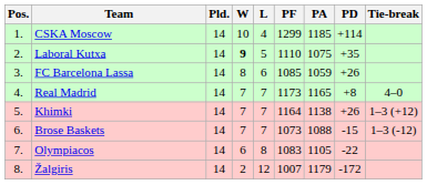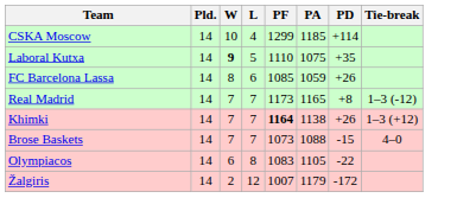 <table class="wikitable" style="text-align:center">
 <tr>
-<th width=15>Pos.</th>
 <th width=220>Team</th>
 <th width=20>Pld.</th>
 <th width=20>W</th>
 <th width=20>L</th>
 <th width=20>PF</th>
 <th width=20>PA</th>
 <th width=20>PD</th>
 <th>Tie-break</th>
 </tr>
 <tr style="background: #ccffcc;">
-<td>1.</td>
 <td align=left> <a href='#'>CSKA Moscow</a></td>
 <td>14</td>
 <td>10</td>
 <td>4</td>
 <td>1299</td>
 <td>1185</td>
 <td>+114</td>
 <td></td>
 </tr>
 <tr style="background: #ccffcc;">
-<td>2.</td>
 <td align=left> <a href='#'>Laboral Kutxa</a></td>
 <td>14</td>
 <td><strong>9</strong></td>
 <td>5</td>
 <td>1110</td>
 <td>1075</td>
 <td>+35</td>
 <td></td>
 </tr>
 <tr style="background: #ccffcc;">
-<td>3.</td>
 <td align=left> <a href='#'>FC Barcelona Lassa</a></td>
 <td>14</td>
 <td>8</td>
 <td>6</td>
 <td>1085</td>
 <td>1059</td>
 <td>+26</td>
 <td></td>
 </tr>
 <tr style="background: #ccffcc;">
-<td>4.</td>
 <td align=left> <a href='#'>Real Madrid</a></td>
 <td>14</td>
 <td>7</td>
 <td>7</td>
 <td>1173</td>
 <td>1165</td>
 <td>+8</td>
-<td>4–0</td>
+<td>1–3 (-12)</td>
 </tr>
 <tr style="background: #ffcccc;">
-<td>5.</td>
 <td align=left> <a href='#'>Khimki</a></td>
 <td>14</td>
 <td>7</td>
 <td>7</td>
-<td>1164</td>
+<td><strong>1164</strong></td>
 <td>1138</td>
 <td>+26</td>
 <td>1–3 (+12)</td>
 </tr>
 <tr style="background: #ffcccc;">
-<td>6.</td>
 <td align=left> <a href='#'>Brose Baskets</a></td>
 <td>14</td>
 <td>7</td>
 <td>7</td>
 <td>1073</td>
 <td>1088</td>
 <td>-15</td>
-<td>1–3 (-12)</td>
+<td>4–0</td>
 </tr>
 <tr style="background: #ffcccc;">
-<td>7.</td>
 <td align=left> <a href='#'>Olympiacos</a></td>
 <td>14</td>
 <td>6</td>
 <td>8</td>
 <td>1083</td>
 <td>1105</td>
 <td>-22</td>
 <td></td>
 </tr>
 <tr style="background: #ffcccc;">
-<td>8.</td>
 <td align=left> <a href='#'>Žalgiris</a></td>
 <td>14</td>
 <td>2</td>
 <td>12</td>
 <td>1007</td>
 <td>1179</td>
 <td>-172</td>
 <td></td>
 </tr>
 </table>
